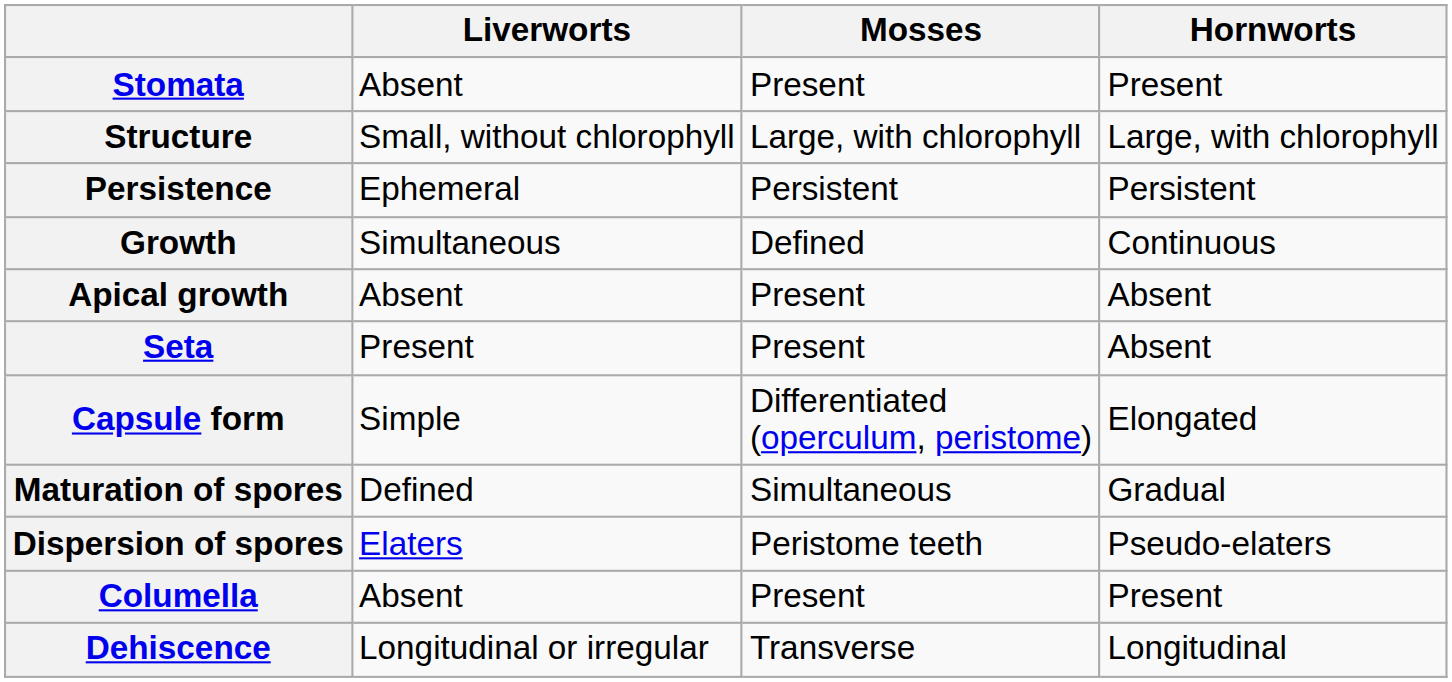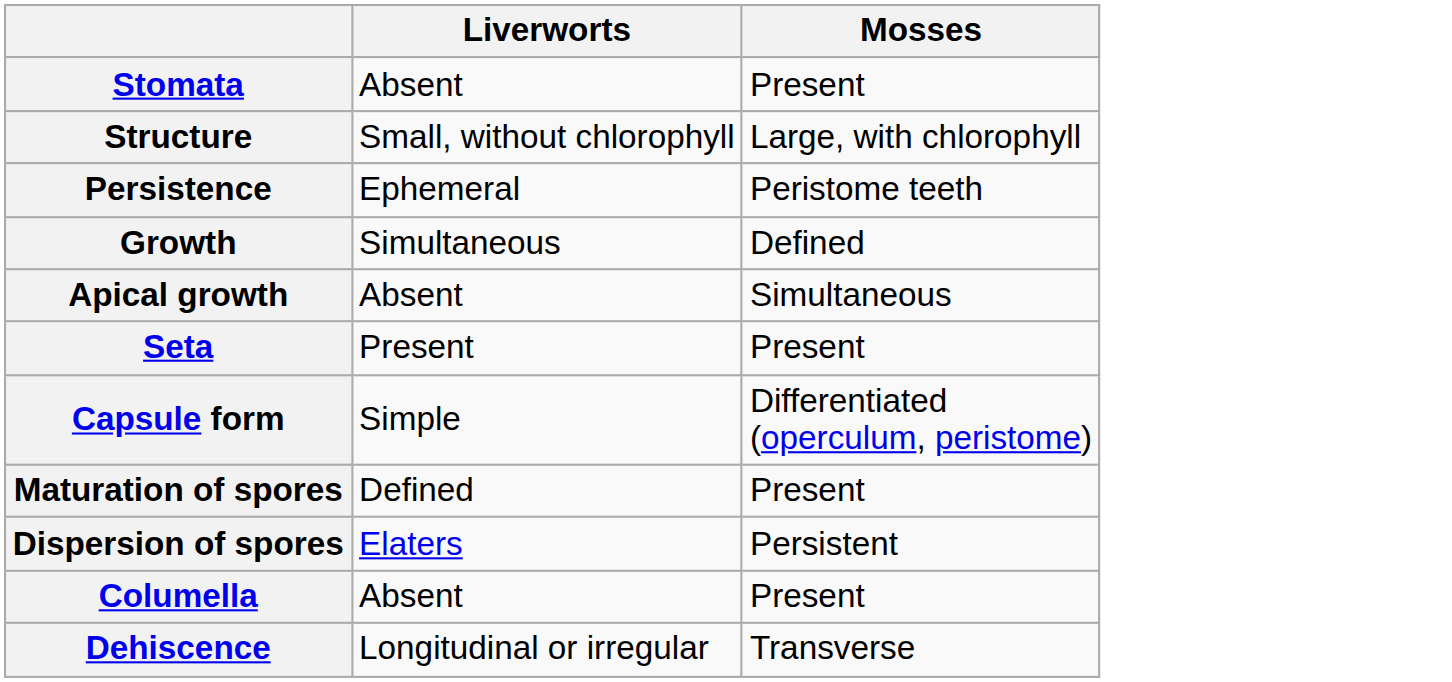 <table class="wikitable">
 <tr>
 <th></th>
 <th>Liverworts</th>
 <th>Mosses</th>
-<th>Hornworts</th>
 </tr>
 <tr>
 <th scope=row><a href='#'>Stomata</a></th>
 <td>Absent</td>
-<td>Present</td>
 <td>Present</td>
 </tr>
 <tr>
 <th scope=row>Structure</th>
 <td>Small, without chlorophyll</td>
 <td>Large, with chlorophyll</td>
-<td>Large, with chlorophyll</td>
 </tr>
 <tr>
 <th scope=row>Persistence</th>
 <td>Ephemeral</td>
-<td>Persistent</td>
-<td>Persistent</td>
+<td>Peristome teeth</td>
 </tr>
 <tr>
 <th scope=row>Growth</th>
 <td>Simultaneous</td>
 <td>Defined</td>
-<td>Continuous</td>
 </tr>
 <tr>
 <th scope=row>Apical growth</th>
 <td>Absent</td>
-<td>Present</td>
-<td>Absent</td>
+<td>Simultaneous</td>
 </tr>
 <tr>
 <th scope=row><a href='#'>Seta</a></th>
 <td>Present</td>
 <td>Present</td>
-<td>Absent</td>
 </tr>
 <tr>
 <th scope=row><a href='#'>Capsule</a> form</th>
 <td>Simple</td>
 <td>Differentiated<br>(<a href='#'>operculum</a>, <a href='#'>peristome</a>)</td>
-<td>Elongated</td>
 </tr>
 <tr>
 <th scope=row>Maturation of spores</th>
 <td>Defined</td>
-<td>Simultaneous</td>
-<td>Gradual</td>
+<td>Present</td>
 </tr>
 <tr>
 <th scope=row>Dispersion of spores</th>
 <td><a href='#'>Elaters</a></td>
-<td>Peristome teeth</td>
-<td>Pseudo-elaters</td>
+<td>Persistent</td>
 </tr>
 <tr>
 <th scope=row><a href='#'>Columella</a></th>
 <td>Absent</td>
-<td>Present</td>
 <td>Present</td>
 </tr>
 <tr>
 <th scope=row><a href='#'>Dehiscence</a></th>
 <td>Longitudinal or irregular</td>
 <td>Transverse</td>
-<td>Longitudinal</td>
 </tr>
 </table>
